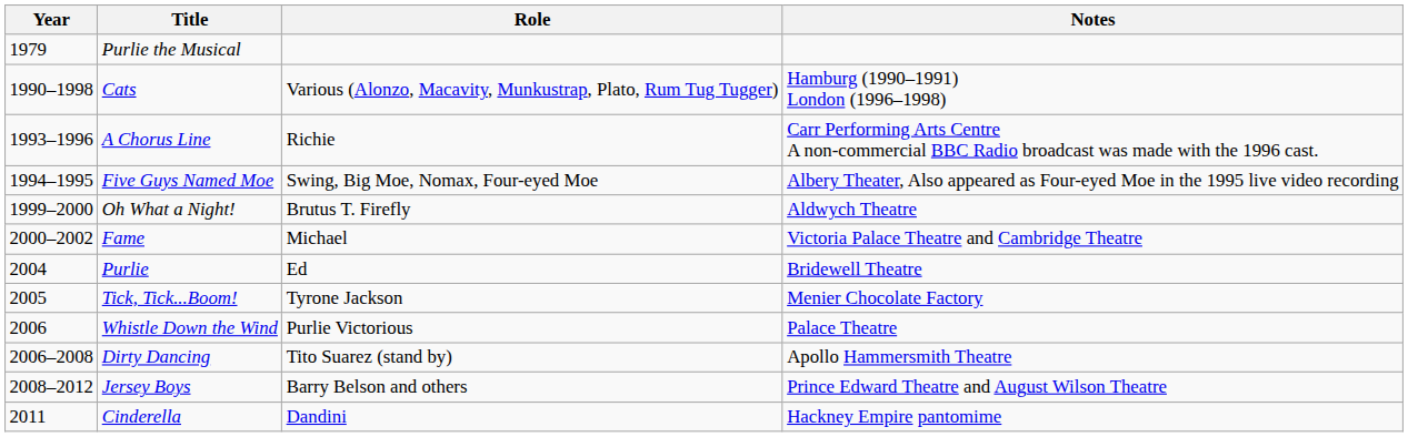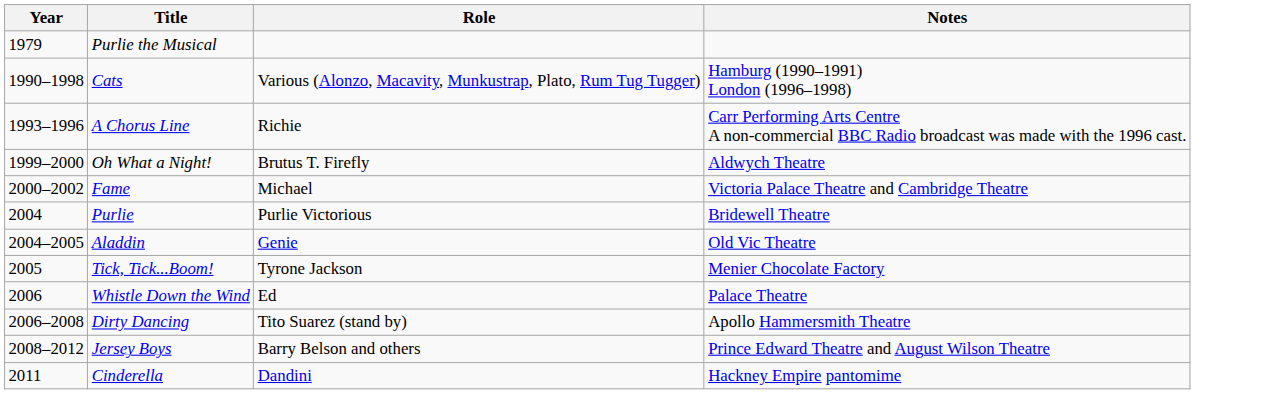 <table class="wikitable">
 <tr>
 <th>Year</th>
 <th>Title</th>
 <th>Role</th>
 <th>Notes</th>
 </tr>
 <tr>
 <td>1979</td>
 <td><em>Purlie the Musical</em></td>
 <td></td>
 <td></td>
 </tr>
 <tr>
 <td>1990–1998</td>
 <td><em><a href='#'>Cats</a></em></td>
 <td>Various (<a href='#'>Alonzo</a>, <a href='#'>Macavity</a>, <a href='#'>Munkustrap</a>, Plato, <a href='#'>Rum Tug Tugger</a>)</td>
 <td><a href='#'>Hamburg</a> (1990–1991)<br><a href='#'>London</a> (1996–1998)</td>
 </tr>
 <tr>
 <td>1993–1996</td>
 <td><em><a href='#'>A Chorus Line</a></em></td>
 <td>Richie</td>
 <td><a href='#'>Carr Performing Arts Centre</a><br>A non-commercial <a href='#'>BBC Radio</a> broadcast was made with the 1996 cast.</td>
 </tr>
 <tr>
-<td>1994–1995</td>
-<td><em><a href='#'>Five Guys Named Moe</a></em></td>
-<td>Swing, Big Moe, Nomax, Four-eyed Moe</td>
-<td><a href='#'>Albery Theater</a>, Also appeared as Four-eyed Moe in the 1995 live video recording</td>
-</tr>
-<tr>
 <td>1999–2000</td>
 <td><em>Oh What a Night!</em></td>
 <td>Brutus T. Firefly</td>
 <td><a href='#'>Aldwych Theatre</a></td>
 </tr>
 <tr>
 <td>2000–2002</td>
 <td><em><a href='#'>Fame</a></em></td>
 <td>Michael</td>
 <td><a href='#'>Victoria Palace Theatre</a> and <a href='#'>Cambridge Theatre</a></td>
 </tr>
 <tr>
 <td>2004</td>
 <td><em><a href='#'>Purlie</a></em></td>
-<td>Ed</td>
+<td>Purlie Victorious</td>
 <td><a href='#'>Bridewell Theatre</a></td>
+</tr>
+<tr>
+<td>2004–2005</td>
+<td><em><a href='#'>Aladdin</a></em></td>
+<td><a href='#'>Genie</a></td>
+<td><a href='#'>Old Vic Theatre</a></td>
 </tr>
 <tr>
 <td>2005</td>
 <td><em><a href='#'>Tick, Tick...Boom!</a></em></td>
 <td>Tyrone Jackson</td>
 <td><a href='#'>Menier Chocolate Factory</a></td>
 </tr>
 <tr>
 <td>2006</td>
 <td><em><a href='#'>Whistle Down the Wind</a></em></td>
-<td>Purlie Victorious</td>
+<td>Ed</td>
 <td><a href='#'>Palace Theatre</a></td>
 </tr>
 <tr>
 <td>2006–2008</td>
 <td><em><a href='#'>Dirty Dancing</a></em></td>
 <td>Tito Suarez (stand by)</td>
 <td>Apollo <a href='#'>Hammersmith Theatre</a></td>
 </tr>
 <tr>
 <td>2008–2012</td>
 <td><em><a href='#'>Jersey Boys</a></em></td>
 <td>Barry Belson and others</td>
 <td><a href='#'>Prince Edward Theatre</a> and <a href='#'>August Wilson Theatre</a></td>
 </tr>
 <tr>
 <td>2011</td>
 <td><em><a href='#'>Cinderella</a></em></td>
 <td><a href='#'>Dandini</a></td>
 <td><a href='#'>Hackney Empire</a> <a href='#'>pantomime</a></td>
 </tr>
 </table>
